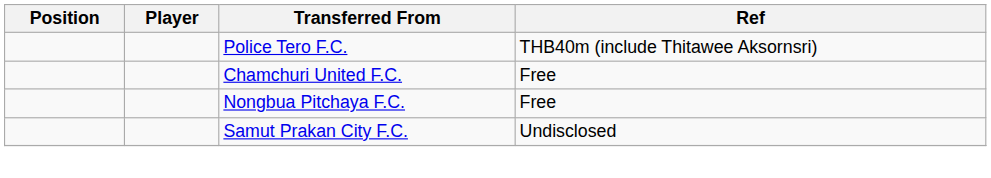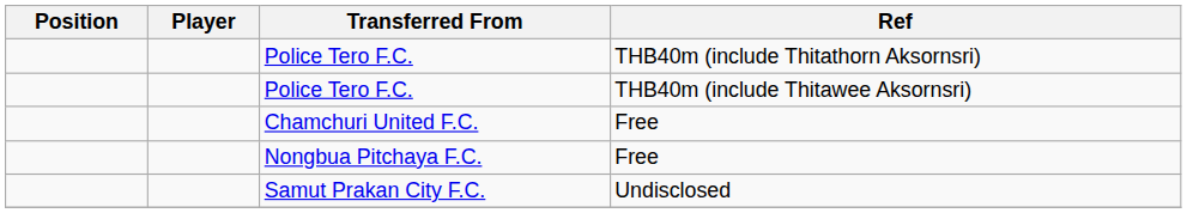 <table class="wikitable sortable" style="width:70%; text-align:center; font-size:100%; text-align:left;">
 <tr>
 <th><strong>Position</strong></th>
 <th><strong>Player</strong></th>
 <th><strong>Transferred From</strong></th>
 <th><strong>Ref</strong></th>
+</tr>
+<tr>
+<td></td>
+<td></td>
+<td> <a href='#'>Police Tero F.C.</a></td>
+<td>THB40m (include Thitathorn Aksornsri)  </td>
 </tr>
 <tr>
 <td></td>
 <td></td>
 <td> <a href='#'>Police Tero F.C.</a></td>
 <td>THB40m (include Thitawee Aksornsri) </td>
 </tr>
 <tr>
 <td></td>
 <td></td>
 <td> <a href='#'>Chamchuri United F.C.</a></td>
 <td>Free</td>
 </tr>
 <tr>
 <td></td>
 <td></td>
 <td> <a href='#'>Nongbua Pitchaya F.C.</a></td>
 <td>Free</td>
 </tr>
 <tr>
 <td></td>
 <td></td>
 <td> <a href='#'>Samut Prakan City F.C.</a></td>
 <td>Undisclosed </td>
 </tr>
 <tr>
 </tr>
 </table>
